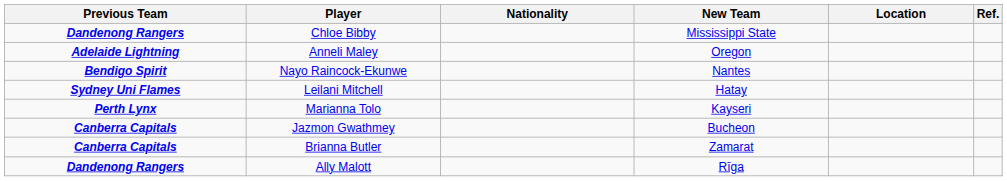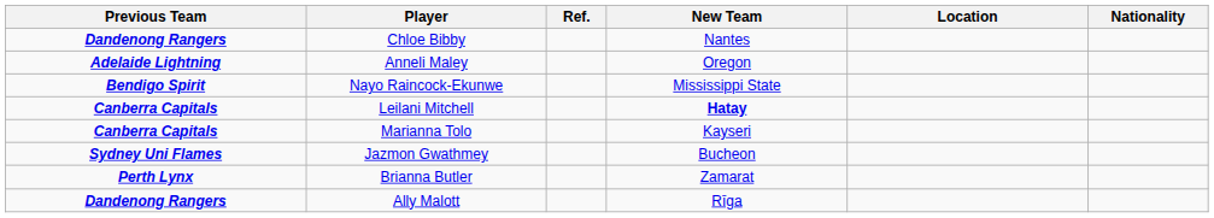 <table class="wikitable sortable" style="width: 100%;text-align:center;font-size:95%">
 <tr>
 <th width=25%>Previous Team</th>
 <th width=20%>Player</th>
-<th width=20%>Nationality</th>
+<th width=5%>Ref.</th>
 <th width=20%>New Team</th>
 <th width=20%>Location</th>
-<th width=5%>Ref.</th>
+<th width=20%>Nationality</th>
 </tr>
 <tr>
 <td><strong><em><a href='#'>Dandenong Rangers</a></em></strong></td>
 <td><a href='#'>Chloe Bibby</a></td>
 <td></td>
-<td><a href='#'>Mississippi State</a></td>
+<td><a href='#'>Nantes</a></td>
 <td></td>
 <td></td>
 </tr>
 <tr>
 <td><strong><em><a href='#'>Adelaide Lightning</a></em></strong></td>
 <td><a href='#'>Anneli Maley</a></td>
 <td></td>
 <td><a href='#'>Oregon</a></td>
 <td></td>
 <td></td>
 </tr>
 <tr>
 <td><strong><em><a href='#'>Bendigo Spirit</a></em></strong></td>
 <td><a href='#'>Nayo Raincock-Ekunwe</a></td>
 <td></td>
-<td><a href='#'>Nantes</a></td>
+<td><a href='#'>Mississippi State</a></td>
 <td></td>
 <td></td>
 </tr>
 <tr>
-<td><strong><em><a href='#'>Sydney Uni Flames</a></em></strong></td>
+<td><strong><em><a href='#'>Canberra Capitals</a></em></strong></td>
 <td><a href='#'>Leilani Mitchell</a></td>
 <td></td>
-<td><a href='#'>Hatay</a></td>
+<td><strong><a href='#'>Hatay</a></strong></td>
 <td></td>
 <td></td>
 </tr>
 <tr>
-<td><strong><em><a href='#'>Perth Lynx</a></em></strong></td>
+<td><strong><em><a href='#'>Canberra Capitals</a></em></strong></td>
 <td><a href='#'>Marianna Tolo</a></td>
 <td></td>
 <td><a href='#'>Kayseri</a></td>
 <td></td>
 <td></td>
 </tr>
 <tr>
-<td><strong><em><a href='#'>Canberra Capitals</a></em></strong></td>
+<td><strong><em><a href='#'>Sydney Uni Flames</a></em></strong></td>
 <td><a href='#'>Jazmon Gwathmey</a></td>
 <td></td>
 <td><a href='#'>Bucheon</a></td>
 <td></td>
 <td></td>
 </tr>
 <tr>
-<td><strong><em><a href='#'>Canberra Capitals</a></em></strong></td>
+<td><strong><em><a href='#'>Perth Lynx</a></em></strong></td>
 <td><a href='#'>Brianna Butler</a></td>
 <td></td>
 <td><a href='#'>Zamarat</a></td>
 <td></td>
 <td></td>
 </tr>
 <tr>
 <td><strong><em><a href='#'>Dandenong Rangers</a></em></strong></td>
 <td><a href='#'>Ally Malott</a></td>
 <td></td>
 <td><a href='#'>Rīga</a></td>
 <td></td>
 <td></td>
 </tr>
 </table>
